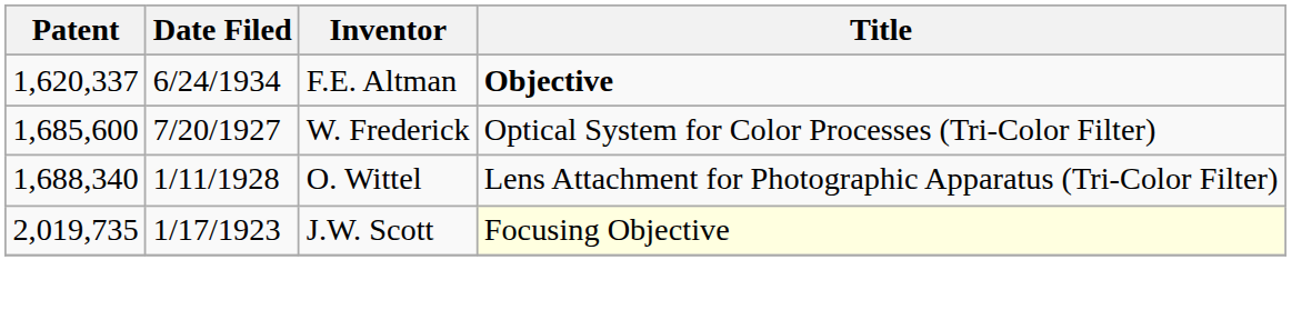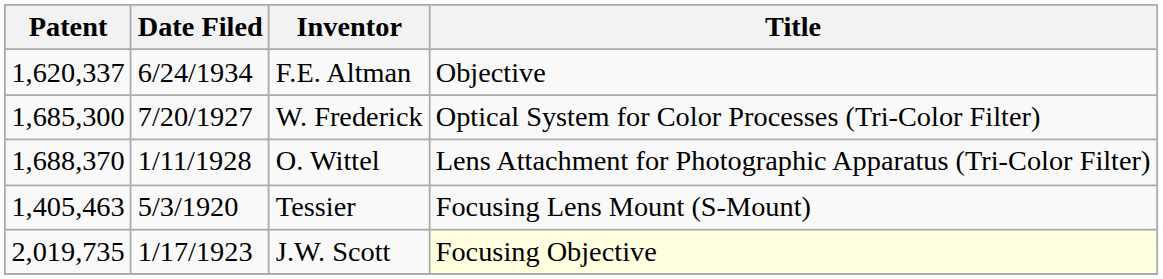 <table class="wikitable">
 <tr>
 <th>Patent</th>
 <th>Date Filed</th>
 <th>Inventor</th>
 <th>Title</th>
 </tr>
 <tr>
 <td>1,620,337</td>
 <td>6/24/1934</td>
 <td>F.E. Altman</td>
-<td><strong>Objective</strong></td>
+<td>Objective</td>
 </tr>
 <tr>
-<td>1,685,600</td>
+<td>1,685,300</td>
 <td>7/20/1927</td>
 <td>W. Frederick</td>
 <td>Optical System for Color Processes (Tri-Color Filter)</td>
 </tr>
 <tr>
-<td>1,688,340</td>
+<td>1,688,370</td>
 <td>1/11/1928</td>
 <td>O. Wittel</td>
 <td>Lens Attachment for Photographic Apparatus (Tri-Color Filter)</td>
+</tr>
+<tr>
+<td>1,405,463</td>
+<td>5/3/1920</td>
+<td>Tessier</td>
+<td>Focusing Lens Mount  (S-Mount)</td>
 </tr>
 <tr>
 <td>2,019,735</td>
 <td>1/17/1923</td>
 <td>J.W. Scott</td>
 <td style="background: lightyellow;">Focusing Objective</td>
 </tr>
 <tr>
 </tr>
 </table>
